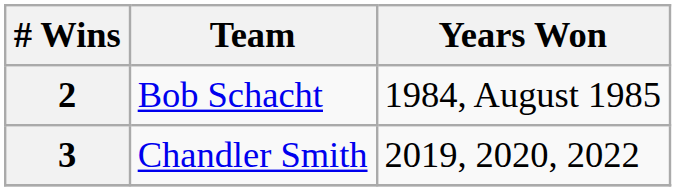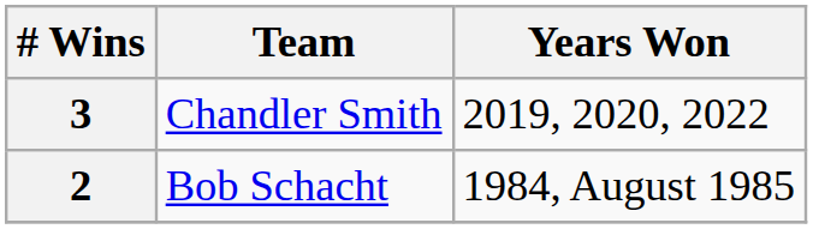 <table class="wikitable" style="font-size: 95%;">
 <tr>
 <th># Wins</th>
 <th>Team</th>
 <th>Years Won</th>
 </tr>
 <tr>
+<th>3</th>
+<td><a href='#'>Chandler Smith</a></td>
+<td>2019, 2020, 2022</td>
+</tr>
+<tr>
 <th>2</th>
 <td><a href='#'>Bob Schacht</a></td>
 <td>1984, August 1985</td>
 </tr>
 <tr>
-<th>3</th>
-<td><a href='#'>Chandler Smith</a></td>
-<td>2019, 2020, 2022</td>
-</tr>
-<tr>
 </tr>
 </table>
